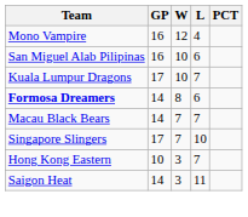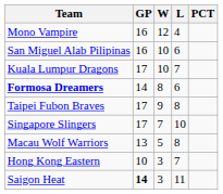 <table class="wikitable">
 <tr>
 <th>Team</th>
 <th>GP</th>
 <th>W</th>
 <th>L</th>
 <th>PCT</th>
 </tr>
 <tr>
 <td><a href='#'>Mono Vampire</a></td>
 <td>16</td>
 <td>12</td>
 <td>4</td>
 <td></td>
 </tr>
 <tr>
 <td><a href='#'>San Miguel Alab Pilipinas</a></td>
 <td>16</td>
 <td>10</td>
 <td>6</td>
 <td></td>
 </tr>
 <tr>
 <td><a href='#'>Kuala Lumpur Dragons</a></td>
 <td>17</td>
 <td>10</td>
 <td>7</td>
 <td></td>
 </tr>
 <tr>
 <td><strong><a href='#'>Formosa Dreamers</a></strong></td>
 <td>14</td>
 <td>8</td>
 <td>6</td>
 <td></td>
 </tr>
 <tr>
-<td><a href='#'>Macau Black Bears</a></td>
-<td>14</td>
-<td>7</td>
-<td>7</td>
+<td><a href='#'>Taipei Fubon Braves</a></td>
+<td>17</td>
+<td>9</td>
+<td>8</td>
 <td></td>
 </tr>
 <tr>
 <td><a href='#'>Singapore Slingers</a></td>
 <td>17</td>
 <td>7</td>
 <td>10</td>
+<td></td>
+</tr>
+<tr>
+<td><a href='#'>Macau Wolf Warriors</a></td>
+<td>13</td>
+<td>5</td>
+<td>8</td>
 <td></td>
 </tr>
 <tr>
 <td><a href='#'>Hong Kong Eastern</a></td>
 <td>10</td>
 <td>3</td>
 <td>7</td>
 <td></td>
 </tr>
 <tr>
 <td><a href='#'>Saigon Heat</a></td>
-<td>14</td>
+<td><strong>14</strong></td>
 <td>3</td>
 <td>11</td>
 <td></td>
 </tr>
 </table>
